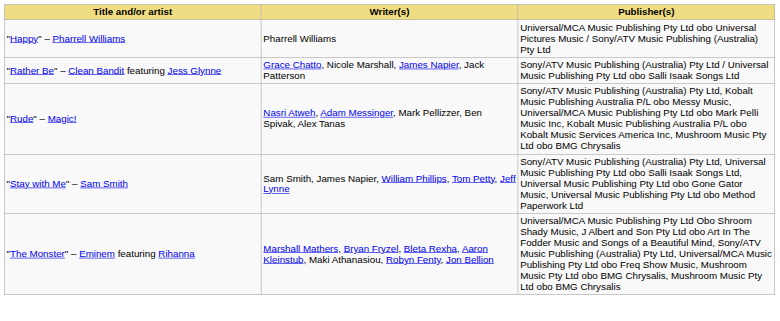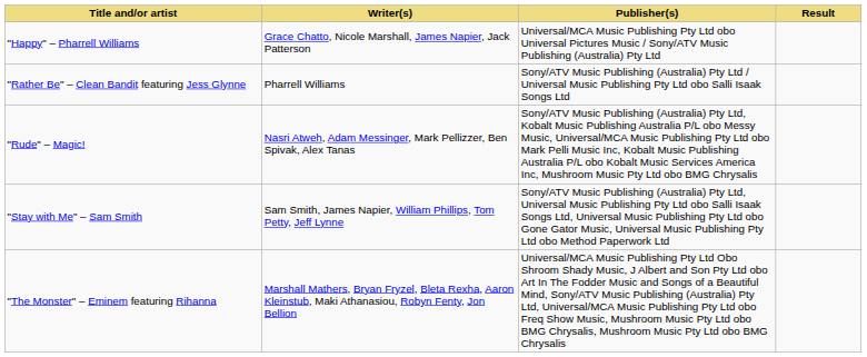 <table class="wikitable" width=100%>
 <tr>
 <th style="width:30%;background:#EEDD82;">Title and/or artist</th>
 <th style="width:30%;background:#EEDD82;">Writer(s)</th>
 <th style="width:30%;background:#EEDD82;">Publisher(s)</th>
+<th style="width:10%;background:#EEDD82;">Result</th>
 </tr>
 <tr>
 <td>"<a href='#'>Happy</a>" – <a href='#'>Pharrell Williams</a></td>
-<td>Pharrell Williams</td>
+<td><a href='#'>Grace Chatto</a>, Nicole Marshall, <a href='#'>James Napier</a>, Jack Patterson</td>
 <td>Universal/MCA Music Publishing Pty Ltd obo Universal Pictures Music / Sony/ATV Music Publishing (Australia) Pty Ltd</td>
+<td></td>
 </tr>
 <tr>
 <td>"<a href='#'>Rather Be</a>" – <a href='#'>Clean Bandit</a> featuring <a href='#'>Jess Glynne</a></td>
-<td><a href='#'>Grace Chatto</a>, Nicole Marshall, <a href='#'>James Napier</a>, Jack Patterson</td>
+<td>Pharrell Williams</td>
 <td>Sony/ATV Music Publishing (Australia) Pty Ltd / Universal Music Publishing Pty Ltd obo Salli Isaak Songs Ltd</td>
+<td></td>
 </tr>
 <tr>
 <td>"<a href='#'>Rude</a>" – <a href='#'>Magic!</a></td>
 <td><a href='#'>Nasri Atweh</a>, <a href='#'>Adam Messinger</a>, Mark Pellizzer, Ben Spivak, Alex Tanas</td>
 <td>Sony/ATV Music Publishing (Australia) Pty Ltd, Kobalt Music Publishing Australia P/L obo Messy Music, Universal/MCA Music Publishing Pty Ltd obo Mark Pelli Music Inc, Kobalt Music Publishing Australia P/L obo Kobalt Music Services America Inc, Mushroom Music Pty Ltd obo BMG Chrysalis</td>
+<td></td>
 </tr>
 <tr>
 <td>"<a href='#'>Stay with Me</a>" – <a href='#'>Sam Smith</a></td>
 <td>Sam Smith, James Napier, <a href='#'>William Phillips</a>, <a href='#'>Tom Petty</a>, <a href='#'>Jeff Lynne</a></td>
 <td>Sony/ATV Music Publishing (Australia) Pty Ltd, Universal Music Publishing Pty Ltd obo Salli Isaak Songs Ltd, Universal Music Publishing Pty Ltd obo Gone Gator Music, Universal Music Publishing Pty Ltd obo Method Paperwork Ltd</td>
+<td></td>
 </tr>
 <tr>
 <td>"<a href='#'>The Monster</a>" – <a href='#'>Eminem</a> featuring <a href='#'>Rihanna</a></td>
 <td><a href='#'>Marshall Mathers</a>, <a href='#'>Bryan Fryzel</a>, <a href='#'>Bleta Rexha</a>, <a href='#'>Aaron Kleinstub</a>, Maki Athanasiou, <a href='#'>Robyn Fenty</a>, <a href='#'>Jon Bellion</a></td>
 <td>Universal/MCA Music Publishing Pty Ltd Obo Shroom Shady Music, J Albert and Son Pty Ltd obo Art In The Fodder Music and Songs of a Beautiful Mind, Sony/ATV Music Publishing (Australia) Pty Ltd, Universal/MCA Music Publishing Pty Ltd obo Freq Show Music, Mushroom Music Pty Ltd obo BMG Chrysalis, Mushroom Music Pty Ltd obo BMG Chrysalis</td>
+<td></td>
 </tr>
 </table>
